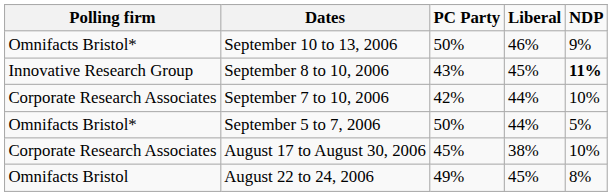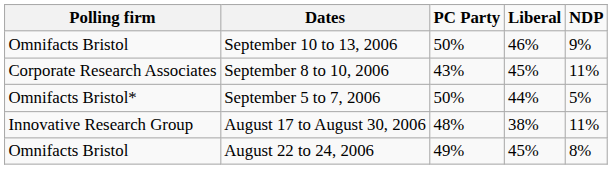 <table class="wikitable">
 <tr>
 <th>Polling firm</th>
 <th>Dates</th>
 <td><strong>PC Party</strong></td>
 <td><strong>Liberal</strong></td>
 <td><strong>NDP</strong></td>
 </tr>
 <tr>
-<td>Omnifacts Bristol*</td>
+<td>Omnifacts Bristol</td>
 <td>September 10 to 13, 2006</td>
 <td>50%</td>
 <td>46%</td>
 <td>9%</td>
 </tr>
 <tr>
-<td>Innovative Research Group</td>
+<td>Corporate Research Associates</td>
 <td>September 8 to 10, 2006</td>
 <td>43%</td>
 <td>45%</td>
-<td><strong>11%</strong></td>
-</tr>
-<tr>
-<td>Corporate Research Associates</td>
-<td>September 7 to 10, 2006</td>
-<td>42%</td>
-<td>44%</td>
-<td>10%</td>
+<td>11%</td>
 </tr>
 <tr>
 <td>Omnifacts Bristol*</td>
 <td>September 5 to 7, 2006</td>
 <td>50%</td>
 <td>44%</td>
 <td>5%</td>
 </tr>
 <tr>
-<td>Corporate Research Associates</td>
+<td>Innovative Research Group</td>
 <td>August 17 to August 30, 2006</td>
-<td>45%</td>
+<td>48%</td>
 <td>38%</td>
-<td>10%</td>
+<td>11%</td>
 </tr>
 <tr>
 <td>Omnifacts Bristol</td>
 <td>August 22 to 24, 2006</td>
 <td>49%</td>
 <td>45%</td>
 <td>8%</td>
 </tr>
 </table>
